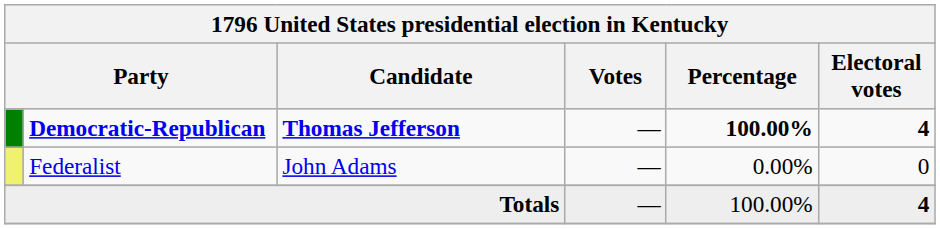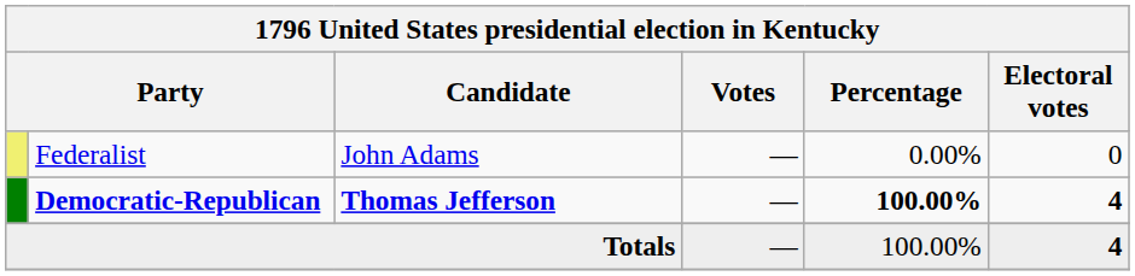 <table class="wikitable" style="font-size: 95%;">
 <tr>
 <th colspan="6">1796 United States presidential election in Kentucky</th>
 </tr>
 <tr>
 <th colspan="2" style="width: 15em">Party</th>
 <th style="width: 17em">Candidate</th>
 <th style="width: 5em">Votes</th>
 <th style="width: 7em">Percentage</th>
 <th style="width: 5em">Electoral votes</th>
 </tr>
 <tr>
+<th style="background-color:#F0F071; width: 3px"></th>
+<td style="width: 130px"><a href='#'>Federalist</a></td>
+<td><a href='#'>John Adams</a></td>
+<td align="right">—</td>
+<td align="right">0.00%</td>
+<td align="right">0</td>
+</tr>
+<tr>
 <th style="background-color:#008000; width: 3px"></th>
 <td style="width: 130px"><strong><a href='#'>Democratic-Republican</a></strong></td>
 <td><strong><a href='#'>Thomas Jefferson</a></strong></td>
 <td align="right">—</td>
 <td align="right"><strong>100.00%</strong></td>
 <td align="right"><strong>4</strong></td>
-</tr>
-<tr>
-<th style="background-color:#F0F071; width: 3px"></th>
-<td style="width: 130px"><a href='#'>Federalist</a></td>
-<td><a href='#'>John Adams</a></td>
-<td align="right">—</td>
-<td align="right">0.00%</td>
-<td align="right">0</td>
 </tr>
 <tr>
 </tr>
 <tr bgcolor="#EEEEEE">
 <td colspan="3" align="right"><strong>Totals</strong></td>
 <td align="right">—</td>
 <td align="right">100.00%</td>
 <td align="right"><strong>4</strong></td>
 </tr>
 <tr>
 </tr>
 </table>
